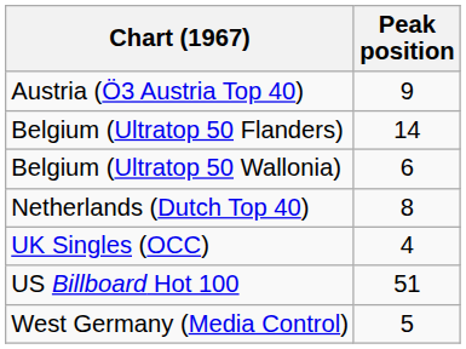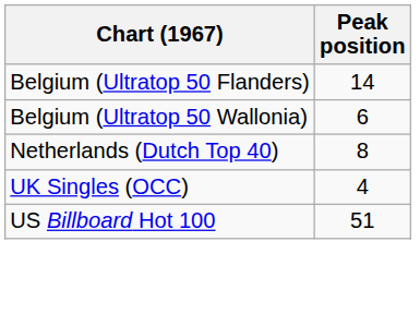 <table class="wikitable sortable">
 <tr>
 <th align="left">Chart (1967)</th>
 <th align="left">Peak<br>position</th>
-</tr>
-<tr>
-<td>Austria (<a href='#'>Ö3 Austria Top 40</a>)</td>
-<td align="center">9</td>
 </tr>
 <tr>
 <td>Belgium (<a href='#'>Ultratop 50</a> Flanders)</td>
 <td align="center">14</td>
 </tr>
 <tr>
 <td>Belgium (<a href='#'>Ultratop 50</a> Wallonia)</td>
 <td align="center">6</td>
 </tr>
 <tr>
 <td>Netherlands (<a href='#'>Dutch Top 40</a>)</td>
 <td align="center">8</td>
 </tr>
 <tr>
 <td><a href='#'>UK Singles</a> (<a href='#'>OCC</a>)</td>
 <td align="center">4</td>
 </tr>
 <tr>
 <td>US <a href='#'><em>Billboard</em> Hot 100</a></td>
 <td align="center">51</td>
 </tr>
-<tr>
-<td>West Germany (<a href='#'>Media Control</a>)</td>
-<td align="center">5</td>
-</tr>
 </table>
